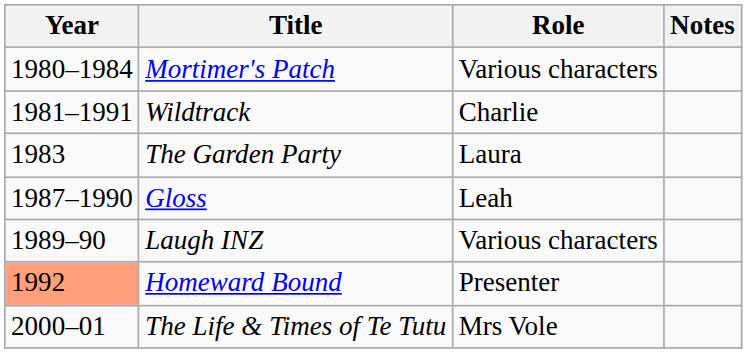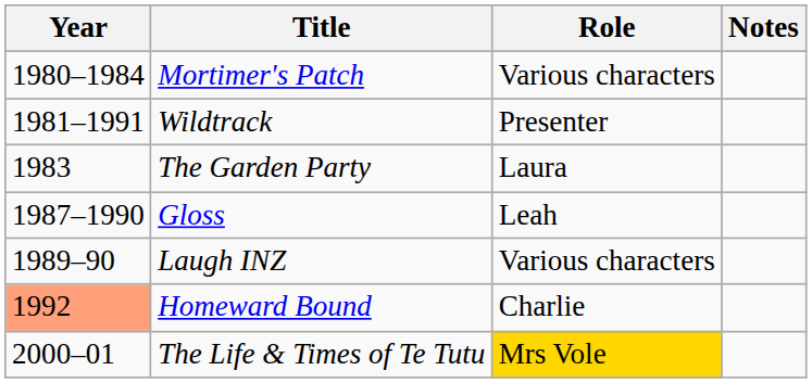 <table class="wikitable">
 <tr>
 <th><strong>Year</strong></th>
 <th><strong>Title</strong></th>
 <th><strong>Role</strong></th>
 <th>Notes</th>
 </tr>
 <tr>
 <td>1980–1984</td>
 <td><em><a href='#'>Mortimer's Patch</a></em></td>
 <td>Various characters</td>
 <td></td>
 </tr>
 <tr>
 <td>1981–1991</td>
 <td><em>Wildtrack</em></td>
-<td>Charlie</td>
+<td>Presenter</td>
 <td></td>
 </tr>
 <tr>
 <td>1983</td>
 <td><em>The Garden Party</em></td>
 <td>Laura</td>
 <td></td>
 </tr>
 <tr>
 <td>1987–1990</td>
 <td><em><a href='#'>Gloss</a></em></td>
 <td>Leah</td>
 <td></td>
 </tr>
 <tr>
 <td>1989–90</td>
 <td><em>Laugh INZ</em></td>
 <td>Various characters</td>
 <td></td>
 </tr>
 <tr>
 <td style="background: lightsalmon;">1992</td>
 <td><em><a href='#'>Homeward Bound</a></em></td>
-<td>Presenter</td>
+<td>Charlie</td>
 <td></td>
 </tr>
 <tr>
 <td>2000–01</td>
 <td><em>The Life & Times of Te Tutu</em></td>
-<td>Mrs Vole</td>
+<td style="background: gold;">Mrs Vole</td>
 <td></td>
 </tr>
 </table>
